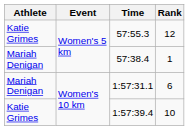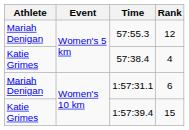 <table class="wikitable" style="text-align:center; font-size:90%; width:30%;">
 <tr>
 <th>Athlete</th>
 <th>Event</th>
 <th>Time</th>
 <th>Rank</th>
 </tr>
 <tr>
-<td align=left><a href='#'>Katie Grimes</a></td>
+<td align=left><a href='#'>Mariah Denigan</a></td>
 <td align=left rowspan=2><a href='#'>Women's 5 km</a></td>
 <td>57:55.3</td>
 <td>12</td>
 </tr>
 <tr>
-<td align=left><a href='#'>Mariah Denigan</a></td>
+<td align=left><a href='#'>Katie Grimes</a></td>
 <td>57:38.4</td>
-<td>1</td>
+<td>4</td>
 </tr>
 <tr>
 <td align=left><a href='#'>Mariah Denigan</a></td>
 <td align=left rowspan=2><a href='#'>Women's 10 km</a></td>
 <td>1:57:31.1</td>
 <td>6</td>
 </tr>
 <tr>
 <td align=left><a href='#'>Katie Grimes</a></td>
 <td>1:57:39.4</td>
-<td>10</td>
+<td>15</td>
 </tr>
 </table>
